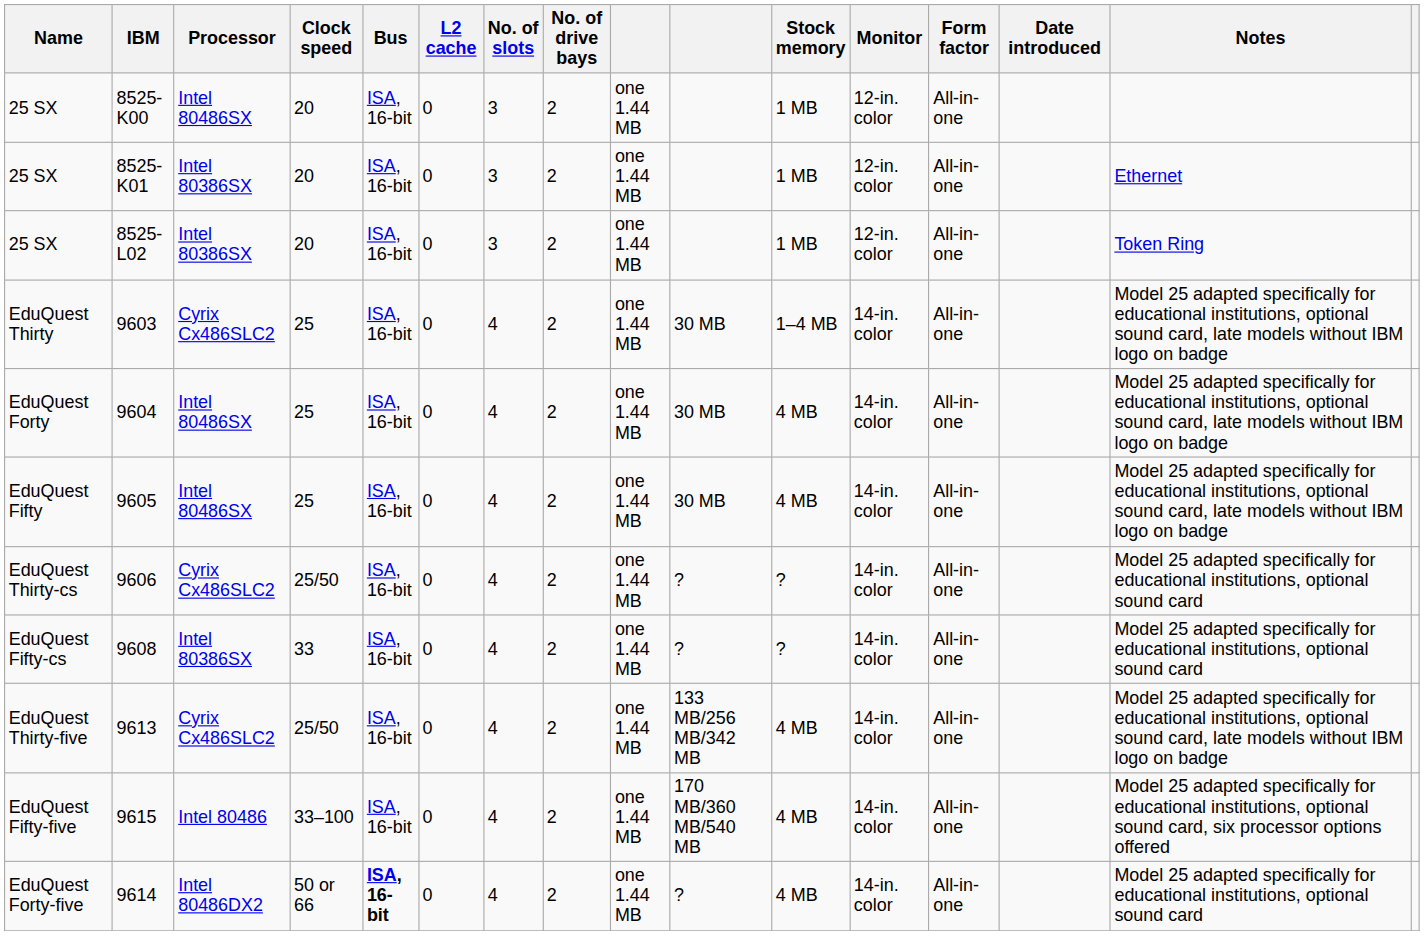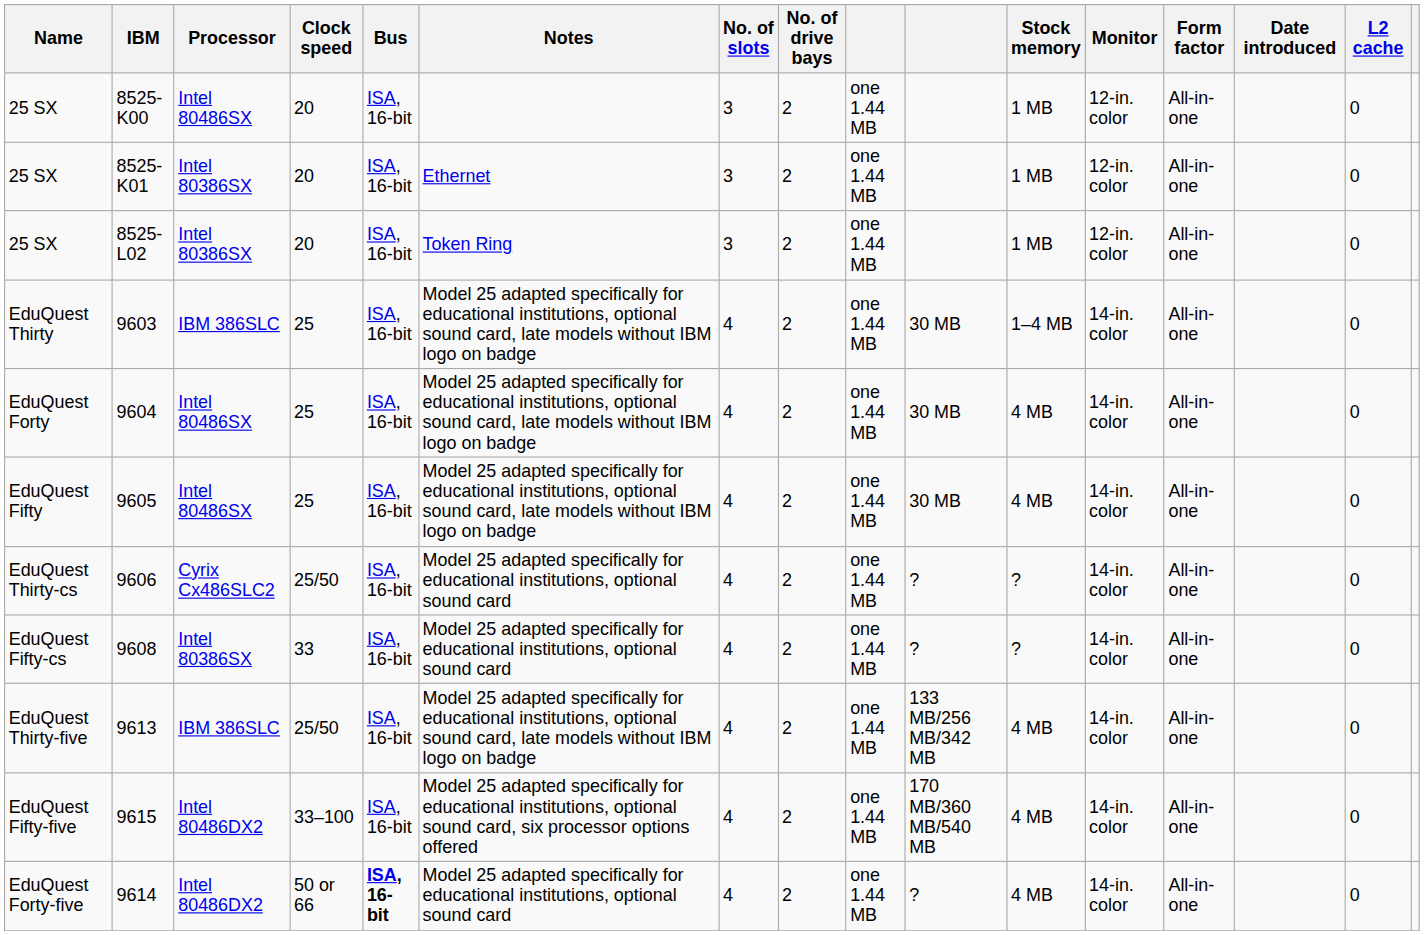 <table class="wikitable sortable" style="width:100%;min-width:75%;">
 <tr>
 <th>Name</th>
 <th>IBM </th>
 <th>Processor</th>
 <th>Clock speed<br></th>
 <th>Bus</th>
-<th><a href='#'>L2 cache</a><br></th>
+<th>Notes</th>
 <th>No. of<br><a href='#'>slots</a></th>
 <th>No. of<br>drive bays</th>
 <th></th>
 <th></th>
 <th>Stock<br>memory</th>
 <th>Monitor</th>
 <th>Form factor</th>
 <th>Date introduced</th>
-<th>Notes</th>
+<th><a href='#'>L2 cache</a><br></th>
 <th></th>
 </tr>
 <tr>
 <td>25 SX</td>
 <td>8525-K00</td>
 <td><a href='#'>Intel 80486SX</a></td>
 <td>20</td>
 <td><a href='#'>ISA</a>, 16-bit</td>
-<td>0</td>
+<td></td>
 <td>3</td>
 <td>2</td>
 <td>one 1.44 MB</td>
 <td></td>
 <td>1 MB</td>
 <td>12-in. color</td>
 <td>All-in-one</td>
 <td></td>
-<td></td>
+<td>0</td>
 <td></td>
 </tr>
 <tr>
 <td>25 SX</td>
 <td>8525-K01</td>
 <td><a href='#'>Intel 80386SX</a></td>
 <td>20</td>
 <td><a href='#'>ISA</a>, 16-bit</td>
-<td>0</td>
+<td><a href='#'>Ethernet</a></td>
 <td>3</td>
 <td>2</td>
 <td>one 1.44 MB</td>
 <td></td>
 <td>1 MB</td>
 <td>12-in. color</td>
 <td>All-in-one</td>
 <td></td>
-<td><a href='#'>Ethernet</a></td>
+<td>0</td>
 <td></td>
 </tr>
 <tr>
 <td>25 SX</td>
 <td>8525-L02</td>
 <td><a href='#'>Intel 80386SX</a></td>
 <td>20</td>
 <td><a href='#'>ISA</a>, 16-bit</td>
-<td>0</td>
+<td><a href='#'>Token Ring</a></td>
 <td>3</td>
 <td>2</td>
 <td>one 1.44 MB</td>
 <td></td>
 <td>1 MB</td>
 <td>12-in. color</td>
 <td>All-in-one</td>
 <td></td>
-<td><a href='#'>Token Ring</a></td>
+<td>0</td>
 <td></td>
 </tr>
 <tr>
 <td>EduQuest Thirty</td>
 <td>9603</td>
-<td><a href='#'>Cyrix Cx486SLC2</a></td>
+<td><a href='#'>IBM 386SLC</a></td>
 <td>25</td>
 <td><a href='#'>ISA</a>, 16-bit</td>
-<td>0</td>
+<td>Model 25 adapted specifically for educational institutions, optional sound card, late models without IBM logo on badge</td>
 <td>4</td>
 <td>2</td>
 <td>one 1.44 MB</td>
 <td>30 MB</td>
 <td>1–4 MB</td>
 <td>14-in. color</td>
 <td>All-in-one</td>
 <td></td>
-<td>Model 25 adapted specifically for educational institutions, optional sound card, late models without IBM logo on badge</td>
+<td>0</td>
 <td></td>
 </tr>
 <tr>
 <td>EduQuest Forty</td>
 <td>9604</td>
 <td><a href='#'>Intel 80486SX</a></td>
 <td>25</td>
 <td><a href='#'>ISA</a>, 16-bit</td>
-<td>0</td>
+<td>Model 25 adapted specifically for educational institutions, optional sound card, late models without IBM logo on badge</td>
 <td>4</td>
 <td>2</td>
 <td>one 1.44 MB</td>
 <td>30 MB</td>
 <td>4 MB</td>
 <td>14-in. color</td>
 <td>All-in-one</td>
 <td></td>
-<td>Model 25 adapted specifically for educational institutions, optional sound card, late models without IBM logo on badge</td>
+<td>0</td>
 <td></td>
 </tr>
 <tr>
 <td>EduQuest Fifty</td>
 <td>9605</td>
 <td><a href='#'>Intel 80486SX</a></td>
 <td>25</td>
 <td><a href='#'>ISA</a>, 16-bit</td>
-<td>0</td>
+<td>Model 25 adapted specifically for educational institutions, optional sound card, late models without IBM logo on badge</td>
 <td>4</td>
 <td>2</td>
 <td>one 1.44 MB</td>
 <td>30 MB</td>
 <td>4 MB</td>
 <td>14-in. color</td>
 <td>All-in-one</td>
 <td></td>
-<td>Model 25 adapted specifically for educational institutions, optional sound card, late models without IBM logo on badge</td>
+<td>0</td>
 <td></td>
 </tr>
 <tr>
 <td>EduQuest Thirty-cs</td>
 <td>9606</td>
 <td><a href='#'>Cyrix Cx486SLC2</a></td>
 <td>25/50</td>
 <td><a href='#'>ISA</a>, 16-bit</td>
-<td>0</td>
+<td>Model 25 adapted specifically for educational institutions, optional sound card</td>
 <td>4</td>
 <td>2</td>
 <td>one 1.44 MB</td>
 <td>?</td>
 <td>?</td>
 <td>14-in. color</td>
 <td>All-in-one</td>
 <td></td>
-<td>Model 25 adapted specifically for educational institutions, optional sound card</td>
+<td>0</td>
 <td></td>
 </tr>
 <tr>
 <td>EduQuest Fifty-cs</td>
 <td>9608</td>
 <td><a href='#'>Intel 80386SX</a></td>
 <td>33</td>
 <td><a href='#'>ISA</a>, 16-bit</td>
-<td>0</td>
+<td>Model 25 adapted specifically for educational institutions, optional sound card</td>
 <td>4</td>
 <td>2</td>
 <td>one 1.44 MB</td>
 <td>?</td>
 <td>?</td>
 <td>14-in. color</td>
 <td>All-in-one</td>
 <td></td>
-<td>Model 25 adapted specifically for educational institutions, optional sound card</td>
+<td>0</td>
 <td></td>
 </tr>
 <tr>
 <td>EduQuest Thirty-five</td>
 <td>9613</td>
-<td><a href='#'>Cyrix Cx486SLC2</a></td>
+<td><a href='#'>IBM 386SLC</a></td>
 <td>25/50</td>
 <td><a href='#'>ISA</a>, 16-bit</td>
-<td>0</td>
+<td>Model 25 adapted specifically for educational institutions, optional sound card, late models without IBM logo on badge</td>
 <td>4</td>
 <td>2</td>
 <td>one 1.44 MB</td>
 <td>133 MB/256 MB/342 MB</td>
 <td>4 MB</td>
 <td>14-in. color</td>
 <td>All-in-one</td>
 <td></td>
-<td>Model 25 adapted specifically for educational institutions, optional sound card, late models without IBM logo on badge</td>
+<td>0</td>
 <td></td>
 </tr>
 <tr>
 <td>EduQuest Fifty-five</td>
 <td>9615</td>
-<td><a href='#'>Intel 80486</a></td>
+<td><a href='#'>Intel 80486DX2</a></td>
 <td>33–100</td>
 <td><a href='#'>ISA</a>, 16-bit</td>
-<td>0</td>
+<td>Model 25 adapted specifically for educational institutions, optional sound card, six processor options offered</td>
 <td>4</td>
 <td>2</td>
 <td>one 1.44 MB</td>
 <td>170 MB/360 MB/540 MB</td>
 <td>4 MB</td>
 <td>14-in. color</td>
 <td>All-in-one</td>
 <td></td>
-<td>Model 25 adapted specifically for educational institutions, optional sound card, six processor options offered</td>
+<td>0</td>
 <td></td>
 </tr>
 <tr>
 <td>EduQuest Forty-five</td>
 <td>9614</td>
 <td><a href='#'>Intel 80486DX2</a></td>
 <td>50 or 66</td>
 <td><strong><a href='#'>ISA</a>, 16-bit</strong></td>
-<td>0</td>
+<td>Model 25 adapted specifically for educational institutions, optional sound card</td>
 <td>4</td>
 <td>2</td>
 <td>one 1.44 MB</td>
 <td>?</td>
 <td>4 MB</td>
 <td>14-in. color</td>
 <td>All-in-one</td>
 <td></td>
-<td>Model 25 adapted specifically for educational institutions, optional sound card</td>
+<td>0</td>
 <td></td>
 </tr>
 </table>
